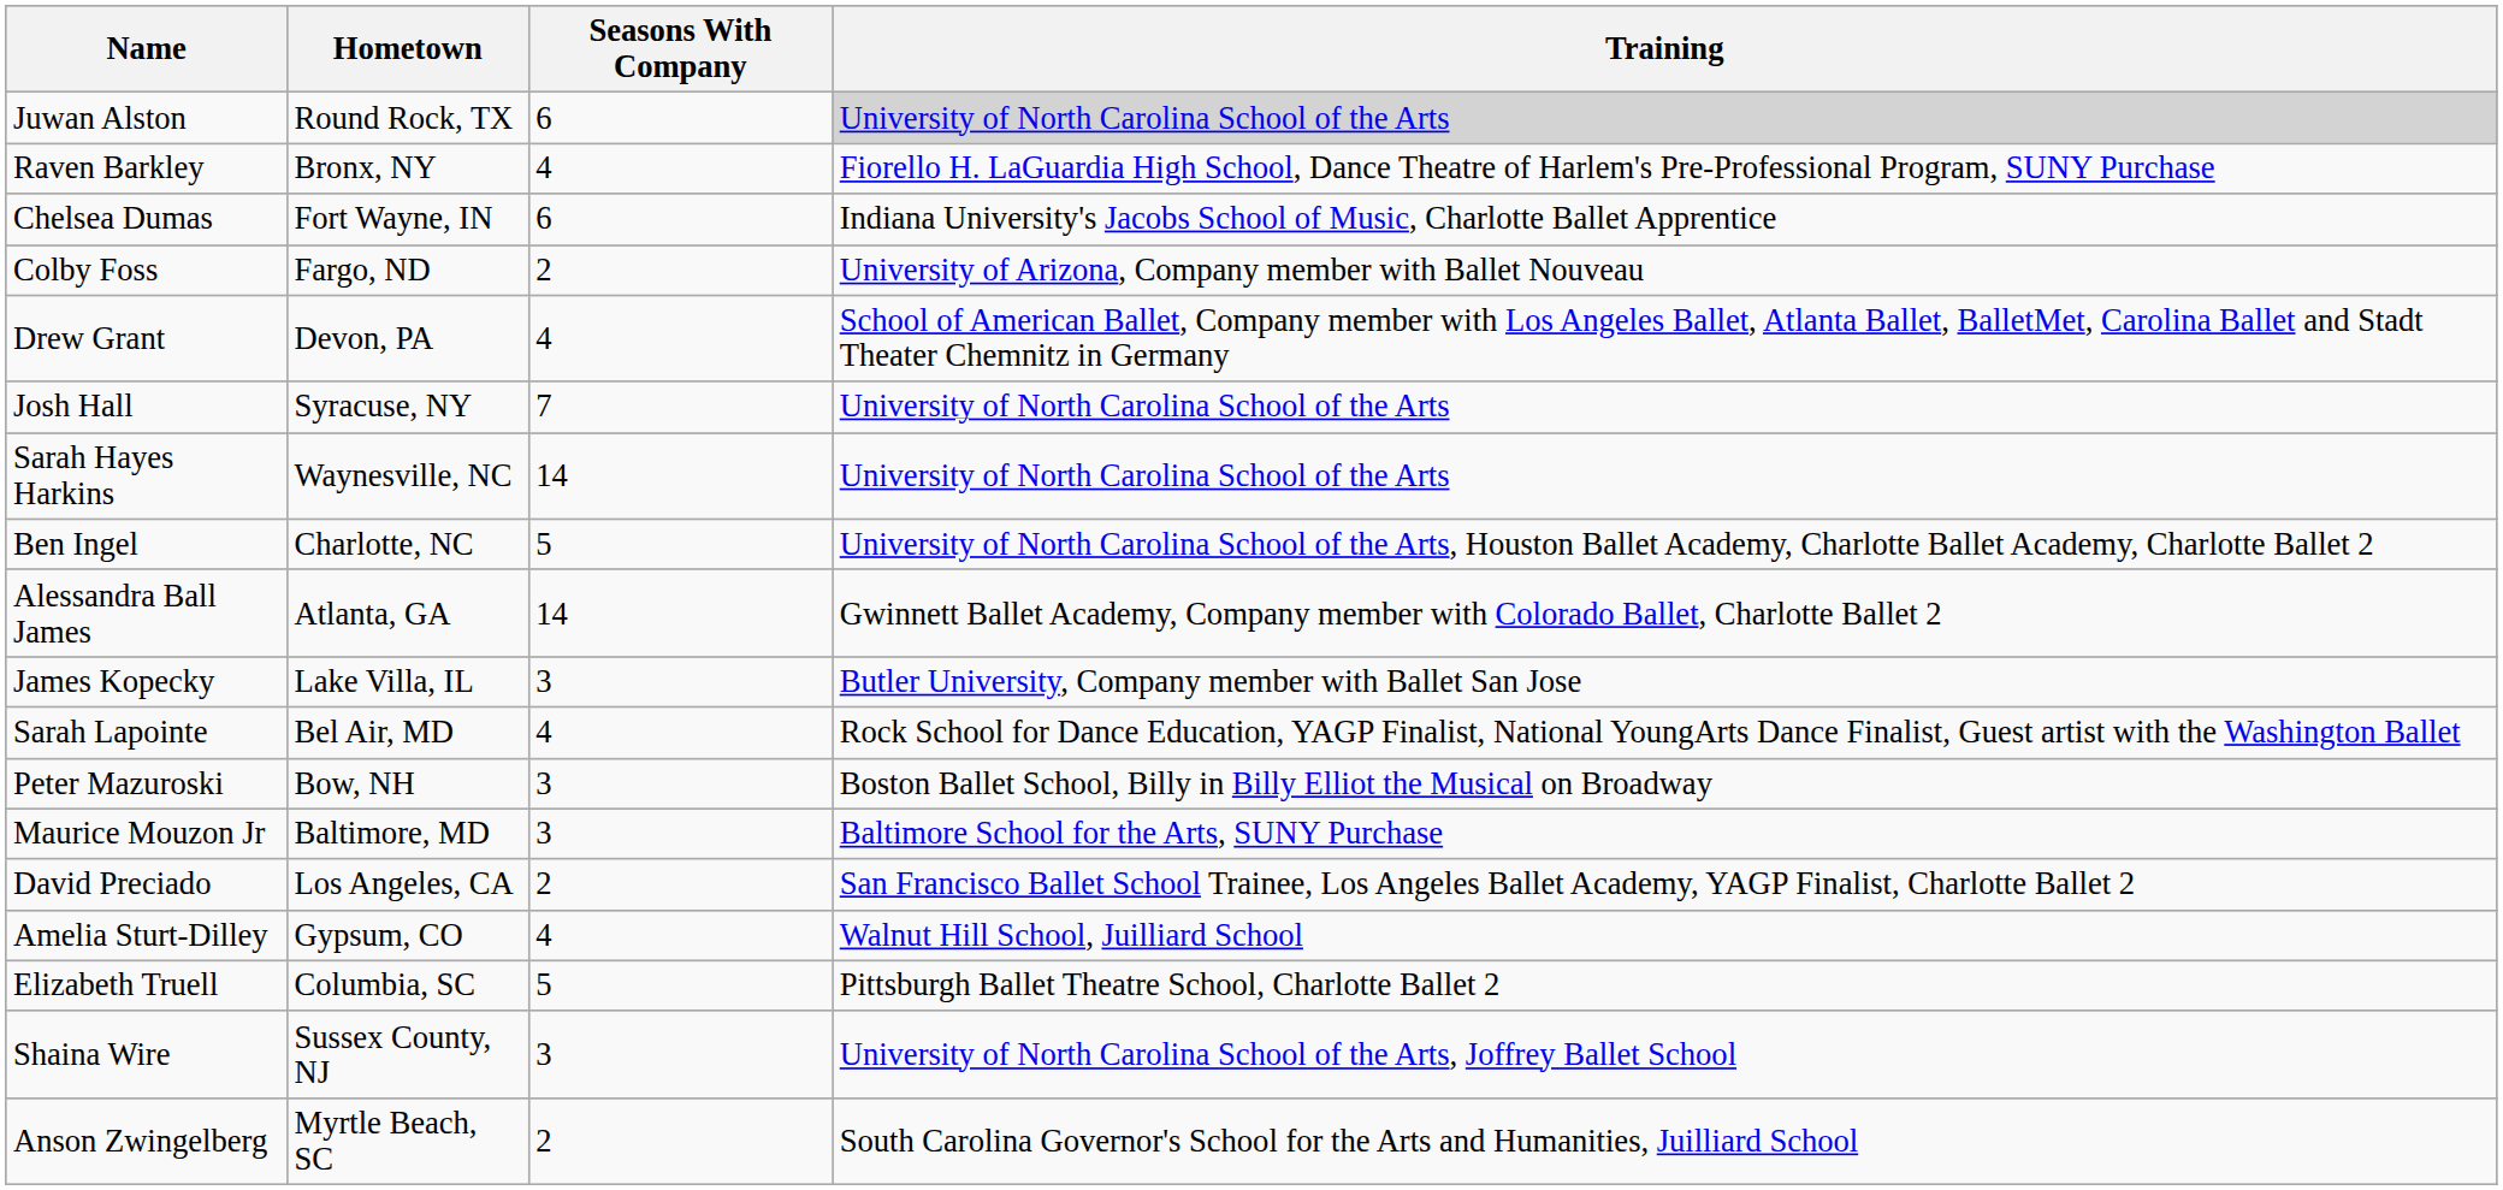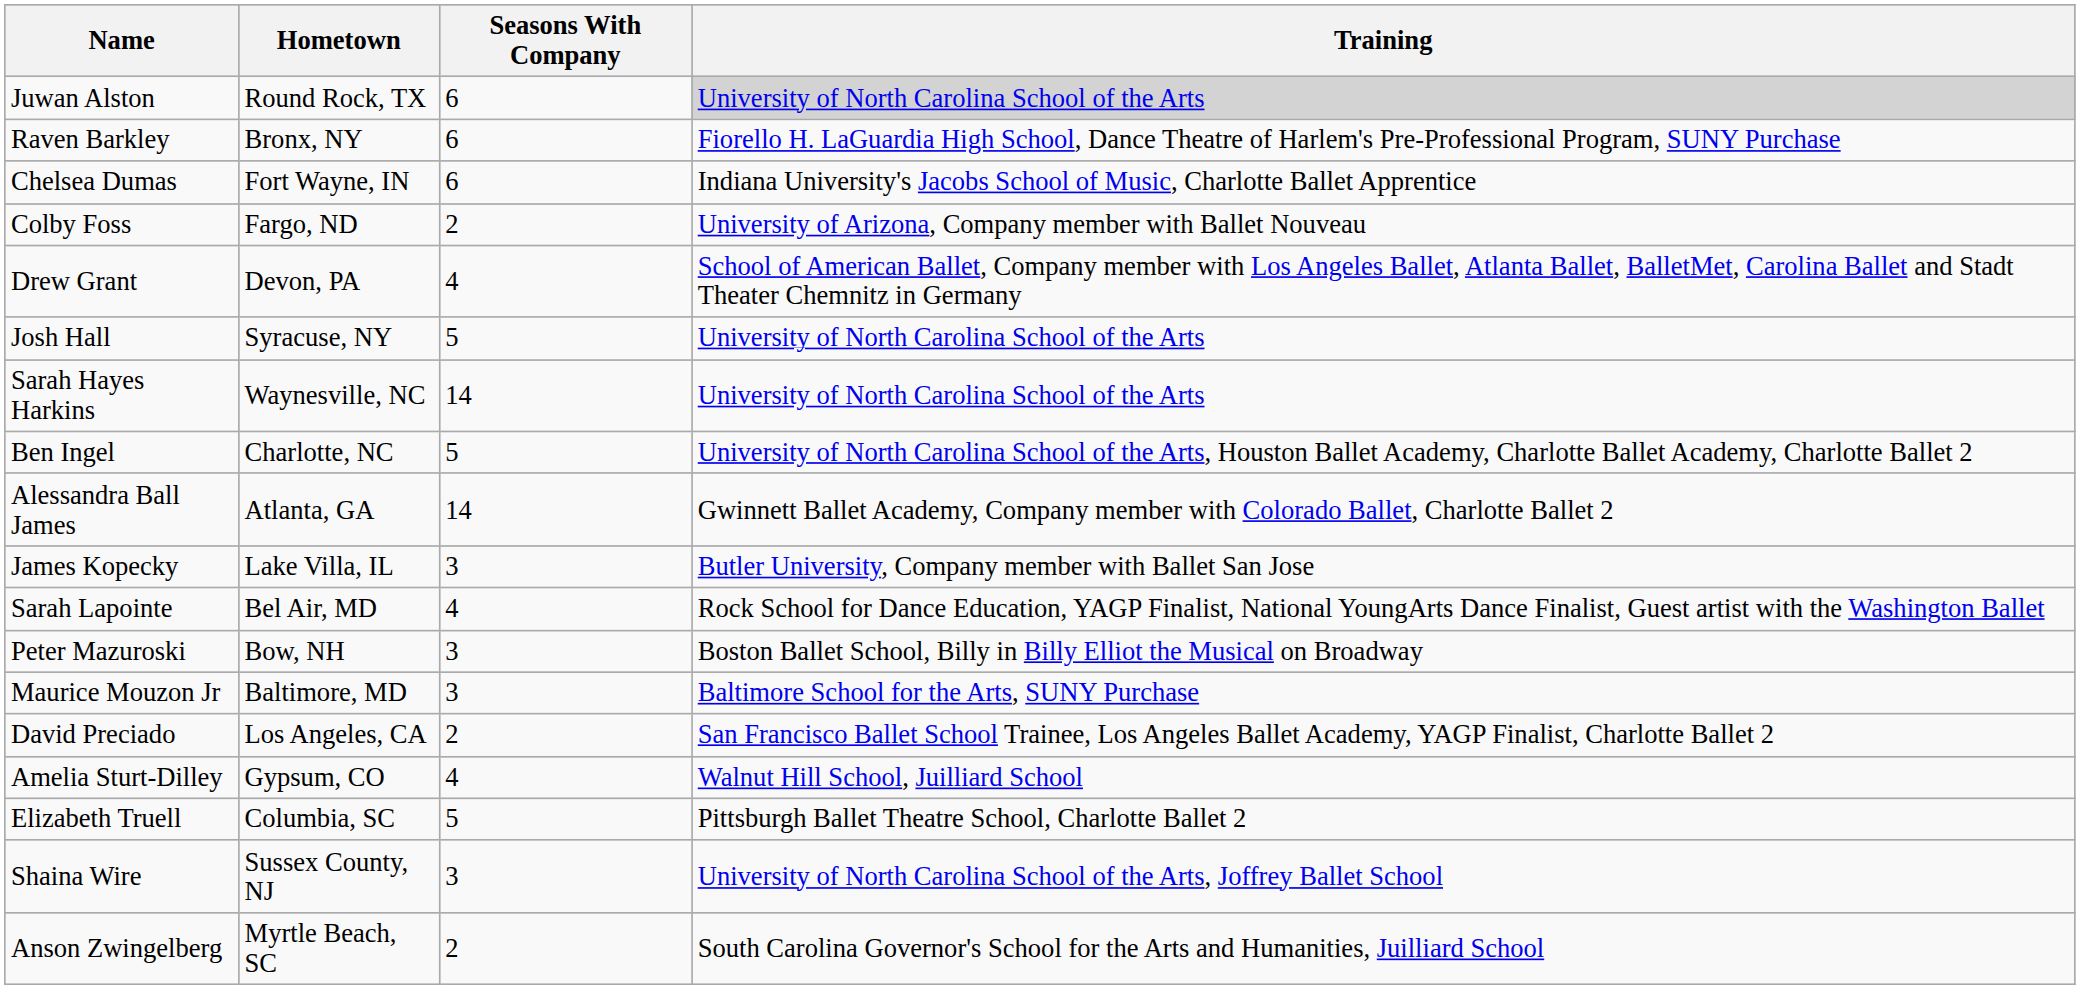 <table class="wikitable">
 <tr>
 <th>Name</th>
 <th>Hometown</th>
 <th>Seasons With Company</th>
 <th>Training</th>
 </tr>
 <tr>
 <td>Juwan Alston</td>
 <td>Round Rock, TX</td>
 <td>6</td>
 <td style="background: lightgrey;"><a href='#'>University of North Carolina School of the Arts</a></td>
 </tr>
 <tr>
 <td>Raven Barkley</td>
 <td>Bronx, NY</td>
-<td>4</td>
+<td>6</td>
 <td><a href='#'>Fiorello H. LaGuardia High School</a>, Dance Theatre of Harlem's Pre-Professional Program, <a href='#'>SUNY Purchase</a></td>
 </tr>
 <tr>
 <td>Chelsea Dumas</td>
 <td>Fort Wayne, IN</td>
 <td>6</td>
 <td>Indiana University's <a href='#'>Jacobs School of Music</a>, Charlotte Ballet Apprentice</td>
 </tr>
 <tr>
 <td>Colby Foss</td>
 <td>Fargo, ND</td>
 <td>2</td>
 <td><a href='#'>University of Arizona</a>, Company member with Ballet Nouveau</td>
 </tr>
 <tr>
 <td>Drew Grant</td>
 <td>Devon, PA</td>
 <td>4</td>
 <td><a href='#'>School of American Ballet</a>, Company member with <a href='#'>Los Angeles Ballet</a>, <a href='#'>Atlanta Ballet</a>, <a href='#'>BalletMet</a>, <a href='#'>Carolina Ballet</a> and Stadt Theater Chemnitz in Germany</td>
 </tr>
 <tr>
 <td>Josh Hall</td>
 <td>Syracuse, NY</td>
-<td>7</td>
+<td>5</td>
 <td><a href='#'>University of North Carolina School of the Arts</a></td>
 </tr>
 <tr>
 <td>Sarah Hayes Harkins</td>
 <td>Waynesville, NC</td>
 <td>14</td>
 <td><a href='#'>University of North Carolina School of the Arts</a></td>
 </tr>
 <tr>
 <td>Ben Ingel</td>
 <td>Charlotte, NC</td>
 <td>5</td>
 <td><a href='#'>University of North Carolina School of the Arts</a>, Houston Ballet Academy, Charlotte Ballet Academy, Charlotte Ballet 2</td>
 </tr>
 <tr>
 <td>Alessandra Ball James</td>
 <td>Atlanta, GA</td>
 <td>14</td>
 <td>Gwinnett Ballet Academy, Company member with <a href='#'>Colorado Ballet</a>, Charlotte Ballet 2</td>
 </tr>
 <tr>
 <td>James Kopecky</td>
 <td>Lake Villa, IL</td>
 <td>3</td>
 <td><a href='#'>Butler University</a>, Company member with Ballet San Jose</td>
 </tr>
 <tr>
 <td>Sarah Lapointe</td>
 <td>Bel Air, MD</td>
 <td>4</td>
 <td>Rock School for Dance Education, YAGP Finalist, National YoungArts Dance Finalist, Guest artist with the <a href='#'>Washington Ballet</a></td>
 </tr>
 <tr>
 <td>Peter Mazuroski</td>
 <td>Bow, NH</td>
 <td>3</td>
 <td>Boston Ballet School, Billy in <a href='#'>Billy Elliot the Musical</a> on Broadway</td>
 </tr>
 <tr>
 <td>Maurice Mouzon Jr</td>
 <td>Baltimore, MD</td>
 <td>3</td>
 <td><a href='#'>Baltimore School for the Arts</a>, <a href='#'>SUNY Purchase</a></td>
 </tr>
 <tr>
 <td>David Preciado</td>
 <td>Los Angeles, CA</td>
 <td>2</td>
 <td><a href='#'>San Francisco Ballet School</a> Trainee, Los Angeles Ballet Academy, YAGP Finalist, Charlotte Ballet 2</td>
 </tr>
 <tr>
 <td>Amelia Sturt-Dilley</td>
 <td>Gypsum, CO</td>
 <td>4</td>
 <td><a href='#'>Walnut Hill School</a>, <a href='#'>Juilliard School</a></td>
 </tr>
 <tr>
 <td>Elizabeth Truell</td>
 <td>Columbia, SC</td>
 <td>5</td>
 <td>Pittsburgh Ballet Theatre School, Charlotte Ballet 2</td>
 </tr>
 <tr>
 <td>Shaina Wire</td>
 <td>Sussex County, NJ</td>
 <td>3</td>
 <td><a href='#'>University of North Carolina School of the Arts</a>, <a href='#'>Joffrey Ballet School</a></td>
 </tr>
 <tr>
 <td>Anson Zwingelberg</td>
 <td>Myrtle Beach, SC</td>
 <td>2</td>
 <td>South Carolina Governor's School for the Arts and Humanities, <a href='#'>Juilliard School</a></td>
 </tr>
 </table>
